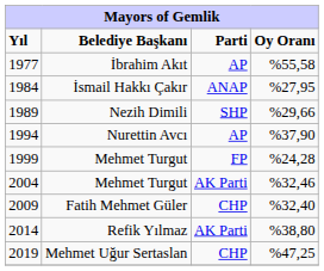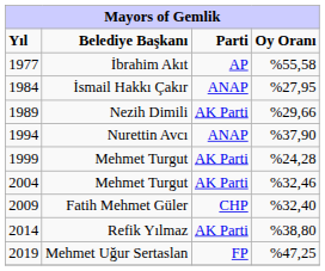 <table class="wikitable">
 <tr>
 <th colspan=25; style="background-color:#ccccff;">Mayors of Gemlik</th>
 </tr>
 <tr>
 <td><strong>Yıl</strong></td>
 <td align="right"><strong>Belediye Başkanı</strong></td>
 <td align="right"><strong>Parti</strong></td>
 <td align="right"><strong>Oy Oranı</strong></td>
 </tr>
 <tr>
 <td>1977</td>
 <td align="right">İbrahim Akıt</td>
 <td align="right"><a href='#'>AP</a></td>
 <td align="right">%55,58</td>
 </tr>
 <tr>
 <td>1984</td>
 <td align="right">İsmail Hakkı Çakır</td>
 <td align="right"><a href='#'>ANAP</a></td>
 <td align="right">%27,95</td>
 </tr>
 <tr>
 <td>1989</td>
 <td align="right">Nezih Dimili</td>
-<td align="right"><a href='#'>SHP</a></td>
+<td align="right"><a href='#'>AK Parti</a></td>
 <td align="right">%29,66</td>
 </tr>
 <tr>
 <td>1994</td>
 <td align="right">Nurettin Avcı</td>
-<td align="right"><a href='#'>AP</a></td>
+<td align="right"><a href='#'>ANAP</a></td>
 <td align="right">%37,90</td>
 </tr>
 <tr>
 <td>1999</td>
 <td align="right">Mehmet Turgut</td>
-<td align="right"><a href='#'>FP</a></td>
+<td align="right"><a href='#'>AK Parti</a></td>
 <td align="right">%24,28</td>
 </tr>
 <tr>
 <td>2004</td>
 <td align="right">Mehmet Turgut</td>
 <td align="right"><a href='#'>AK Parti</a></td>
 <td align="right">%32,46</td>
 </tr>
 <tr>
 <td>2009</td>
 <td align="right">Fatih Mehmet Güler</td>
 <td align="right"><a href='#'>CHP</a></td>
 <td align="right">%32,40</td>
 </tr>
 <tr>
 <td>2014</td>
 <td align="right">Refik Yılmaz</td>
 <td align="right"><a href='#'>AK Parti</a></td>
 <td align="right">%38,80</td>
 </tr>
 <tr>
 <td>2019</td>
 <td align="right">Mehmet Uğur Sertaslan</td>
-<td align="right"><a href='#'>CHP</a></td>
+<td align="right"><a href='#'>FP</a></td>
 <td align="right">%47,25</td>
 </tr>
 <tr>
 </tr>
 </table>
